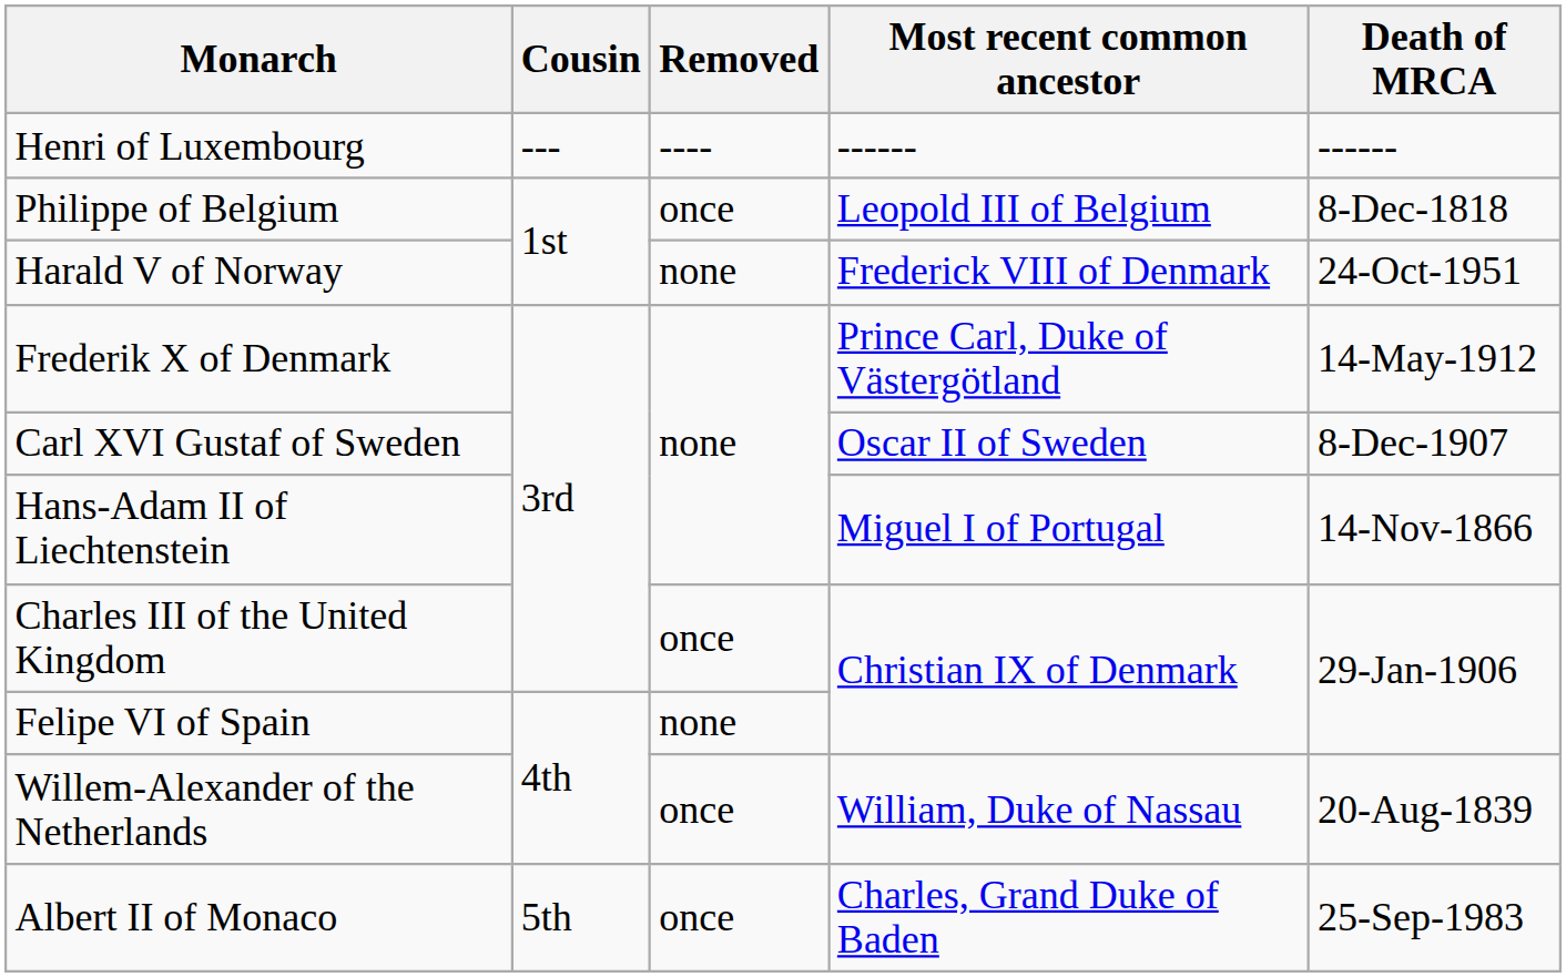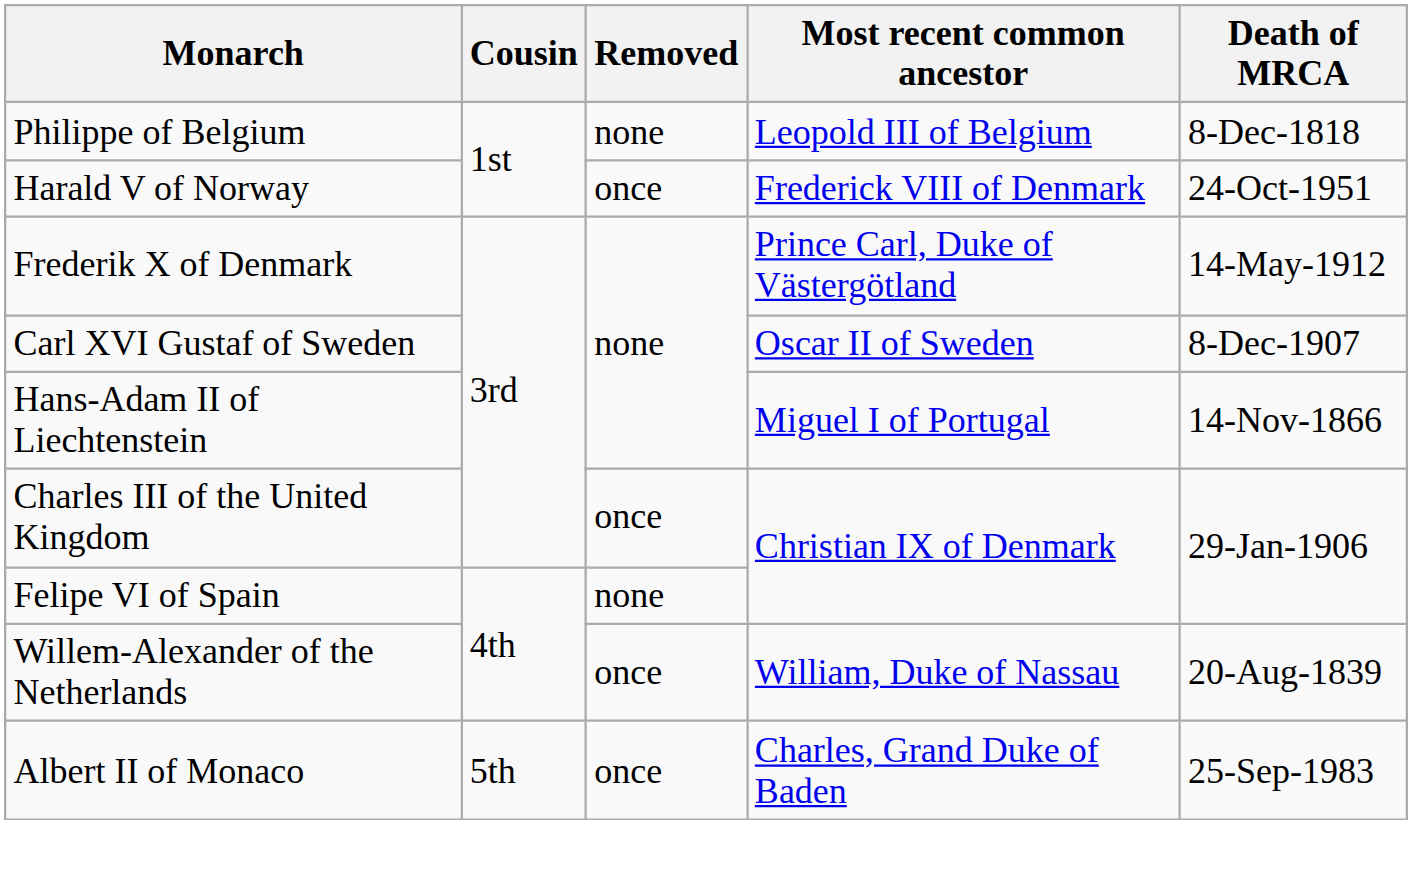 <table class="wikitable" style="margin:1em auto 1em auto;">
 <tr>
 <th>Monarch</th>
 <th>Cousin</th>
 <th>Removed</th>
 <th>Most recent common ancestor</th>
 <th>Death of MRCA</th>
 </tr>
 <tr>
-<td>Henri of Luxembourg</td>
-<td>---</td>
-<td>----</td>
-<td>------</td>
-<td>------</td>
-</tr>
-<tr>
 <td>Philippe of Belgium</td>
 <td rowspan="2">1st</td>
-<td>once</td>
+<td>none</td>
 <td><a href='#'>Leopold III of Belgium</a></td>
 <td>8-Dec-1818</td>
 </tr>
 <tr>
 <td>Harald V of Norway</td>
-<td>none</td>
+<td>once</td>
 <td><a href='#'>Frederick VIII of Denmark</a></td>
 <td>24-Oct-1951</td>
 </tr>
 <tr>
 <td>Frederik X of Denmark</td>
 <td rowspan="4">3rd</td>
 <td rowspan="3">none</td>
 <td><a href='#'>Prince Carl, Duke of Västergötland</a></td>
 <td>14-May-1912</td>
 </tr>
 <tr>
 <td>Carl XVI Gustaf of Sweden</td>
 <td><a href='#'>Oscar II of Sweden</a></td>
 <td>8-Dec-1907</td>
 </tr>
 <tr>
 <td>Hans-Adam II of Liechtenstein</td>
 <td><a href='#'>Miguel I of Portugal</a></td>
 <td>14-Nov-1866</td>
 </tr>
 <tr>
 <td>Charles III of the United Kingdom</td>
 <td>once</td>
 <td rowspan="2"><a href='#'>Christian IX of Denmark</a></td>
 <td rowspan="2">29-Jan-1906</td>
 </tr>
 <tr>
 <td>Felipe VI of Spain</td>
 <td rowspan="2">4th</td>
 <td>none</td>
 </tr>
 <tr>
 <td>Willem-Alexander of the Netherlands</td>
 <td>once</td>
 <td><a href='#'>William, Duke of Nassau</a></td>
 <td>20-Aug-1839</td>
 </tr>
 <tr>
 <td>Albert II of Monaco</td>
 <td>5th</td>
 <td>once</td>
 <td><a href='#'>Charles, Grand Duke of Baden</a></td>
 <td>25-Sep-1983</td>
 </tr>
 </table>
